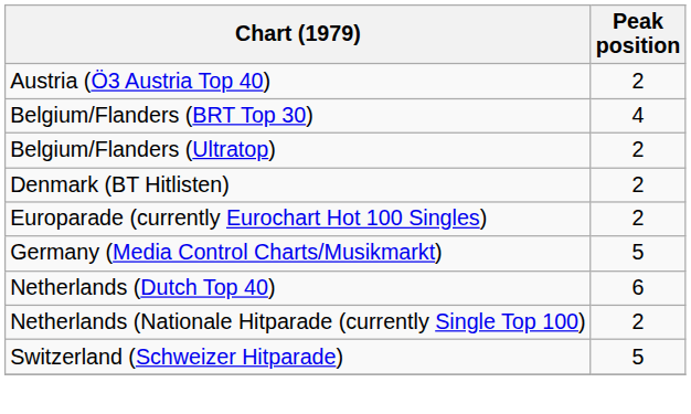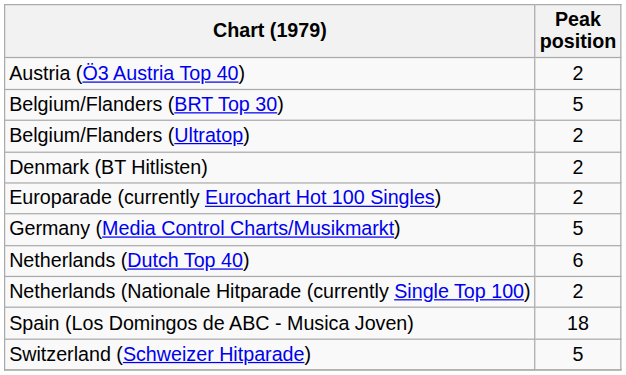 <table class="wikitable">
 <tr>
 <th>Chart (1979)</th>
 <th>Peak<br>position</th>
 </tr>
 <tr>
 <td>Austria (<a href='#'>Ö3 Austria Top 40</a>)</td>
 <td align="center">2</td>
 </tr>
 <tr>
 <td>Belgium/Flanders (<a href='#'>BRT Top 30</a>)</td>
-<td align="center">4</td>
+<td align="center">5</td>
 </tr>
 <tr>
 <td>Belgium/Flanders (<a href='#'>Ultratop</a>)</td>
 <td align="center">2</td>
 </tr>
 <tr>
 <td>Denmark (BT Hitlisten)</td>
 <td align="center">2</td>
 </tr>
 <tr>
 <td>Europarade (currently <a href='#'>Eurochart Hot 100 Singles</a>)</td>
 <td align="center">2</td>
 </tr>
 <tr>
 <td>Germany (<a href='#'>Media Control Charts/Musikmarkt</a>)</td>
 <td align="center">5</td>
 </tr>
 <tr>
 <td>Netherlands (<a href='#'>Dutch Top 40</a>)</td>
 <td align="center">6</td>
 </tr>
 <tr>
 <td>Netherlands (Nationale Hitparade (currently <a href='#'>Single Top 100</a>)</td>
 <td align="center">2</td>
 </tr>
 <tr>
+<td>Spain (Los Domingos de ABC - Musica Joven)</td>
+<td align="center">18</td>
+</tr>
+<tr>
 <td>Switzerland (<a href='#'>Schweizer Hitparade</a>)</td>
 <td align="center">5</td>
 </tr>
 <tr>
 </tr>
 </table>
